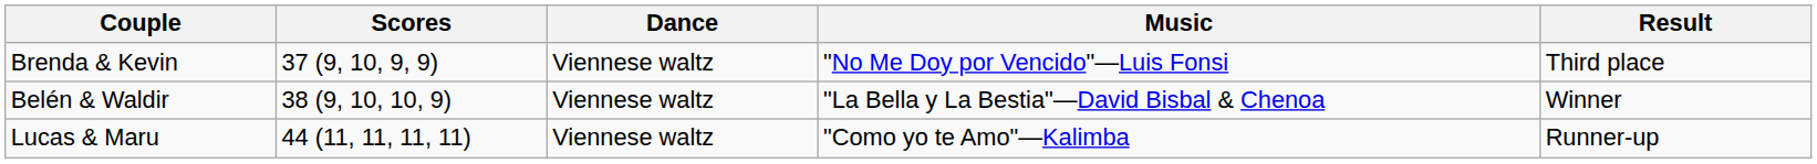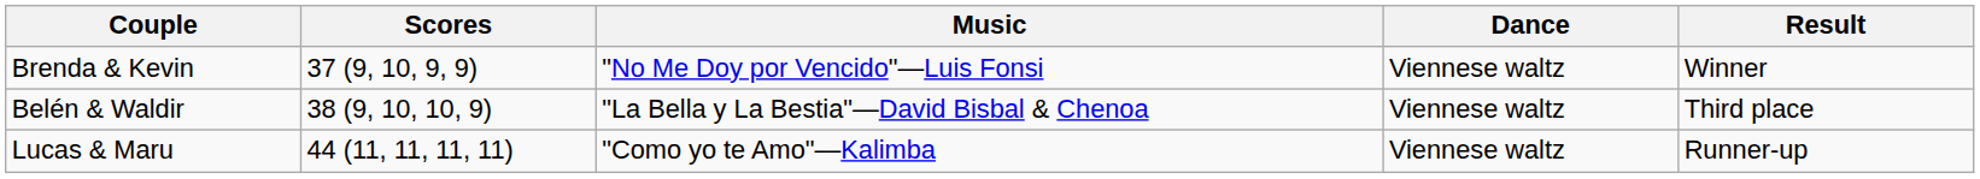 <table class="wikitable sortable" style="width:95%;">
 <tr>
 <th style="width:15%;">Couple</th>
 <th style="width:15%;">Scores</th>
+<th style="width:40%;">Music</th>
 <th style="width:15%;">Dance</th>
-<th style="width:40%;">Music</th>
 <th style="width:15%;">Result</th>
 </tr>
 <tr>
 <td>Brenda & Kevin</td>
 <td>37 (9, 10, 9, 9)</td>
+<td>"<a href='#'>No Me Doy por Vencido</a>"—<a href='#'>Luis Fonsi</a></td>
 <td>Viennese waltz</td>
-<td>"<a href='#'>No Me Doy por Vencido</a>"—<a href='#'>Luis Fonsi</a></td>
-<td>Third place</td>
+<td>Winner</td>
 </tr>
 <tr>
 <td>Belén & Waldir</td>
 <td>38 (9, 10, 10, 9)</td>
+<td>"La Bella y La Bestia"—<a href='#'>David Bisbal</a> & <a href='#'>Chenoa</a></td>
 <td>Viennese waltz</td>
-<td>"La Bella y La Bestia"—<a href='#'>David Bisbal</a> & <a href='#'>Chenoa</a></td>
-<td>Winner</td>
+<td>Third place</td>
 </tr>
 <tr>
 <td>Lucas & Maru</td>
 <td>44 (11, 11, 11, 11)</td>
+<td>"Como yo te Amo"—<a href='#'>Kalimba</a></td>
 <td>Viennese waltz</td>
-<td>"Como yo te Amo"—<a href='#'>Kalimba</a></td>
 <td>Runner-up</td>
 </tr>
 </table>
